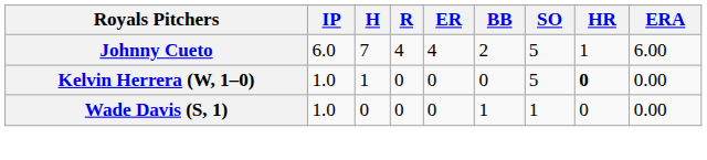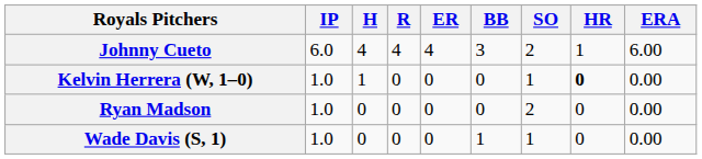 <table class="wikitable" style=width:590px;>
 <tr>
 <th>Royals Pitchers</th>
 <th><a href='#'>IP</a></th>
 <th><a href='#'>H</a></th>
 <th><a href='#'>R</a></th>
 <th><a href='#'>ER</a></th>
 <th><a href='#'>BB</a></th>
 <th><a href='#'>SO</a></th>
 <th><a href='#'>HR</a></th>
 <th><a href='#'>ERA</a></th>
 </tr>
 <tr>
 <th><a href='#'>Johnny Cueto</a></th>
 <td>6.0</td>
-<td>7</td>
 <td>4</td>
 <td>4</td>
+<td>4</td>
+<td>3</td>
 <td>2</td>
-<td>5</td>
 <td>1</td>
 <td>6.00</td>
 </tr>
 <tr>
 <th><a href='#'>Kelvin Herrera</a> (W, 1–0)</th>
 <td>1.0</td>
 <td>1</td>
 <td>0</td>
 <td>0</td>
 <td>0</td>
-<td>5</td>
+<td>1</td>
 <td><strong>0</strong></td>
+<td>0.00</td>
+</tr>
+<tr>
+<th><a href='#'>Ryan Madson</a></th>
+<td>1.0</td>
+<td>0</td>
+<td>0</td>
+<td>0</td>
+<td>0</td>
+<td>2</td>
+<td>0</td>
 <td>0.00</td>
 </tr>
 <tr>
 <th><a href='#'>Wade Davis</a> (S, 1)</th>
 <td>1.0</td>
 <td>0</td>
 <td>0</td>
 <td>0</td>
 <td>1</td>
 <td>1</td>
 <td>0</td>
 <td>0.00</td>
 </tr>
 </table>
